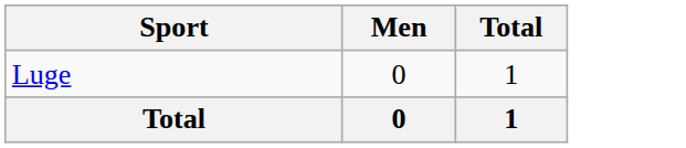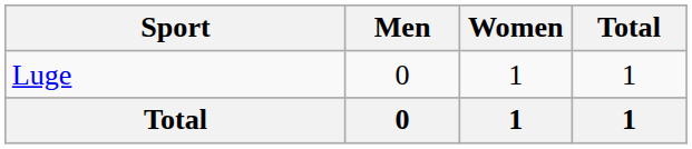 <table class="wikitable sortable" style="text-align:center;">
 <tr>
 <th width=180>Sport</th>
 <th width=55>Men</th>
+<th width=55>Women</th>
 <th width=55>Total</th>
 </tr>
 <tr>
 <td align=left><a href='#'>Luge</a></td>
 <td>0</td>
 <td>1</td>
+<td>1</td>
 </tr>
 <tr>
 <th>Total</th>
 <th>0</th>
 <th>1</th>
+<th>1</th>
 </tr>
 </table>
